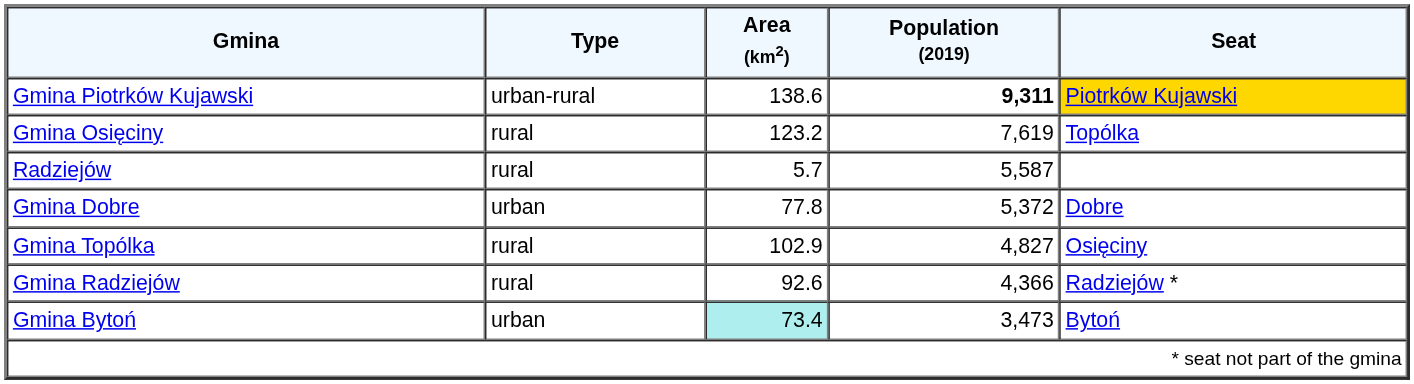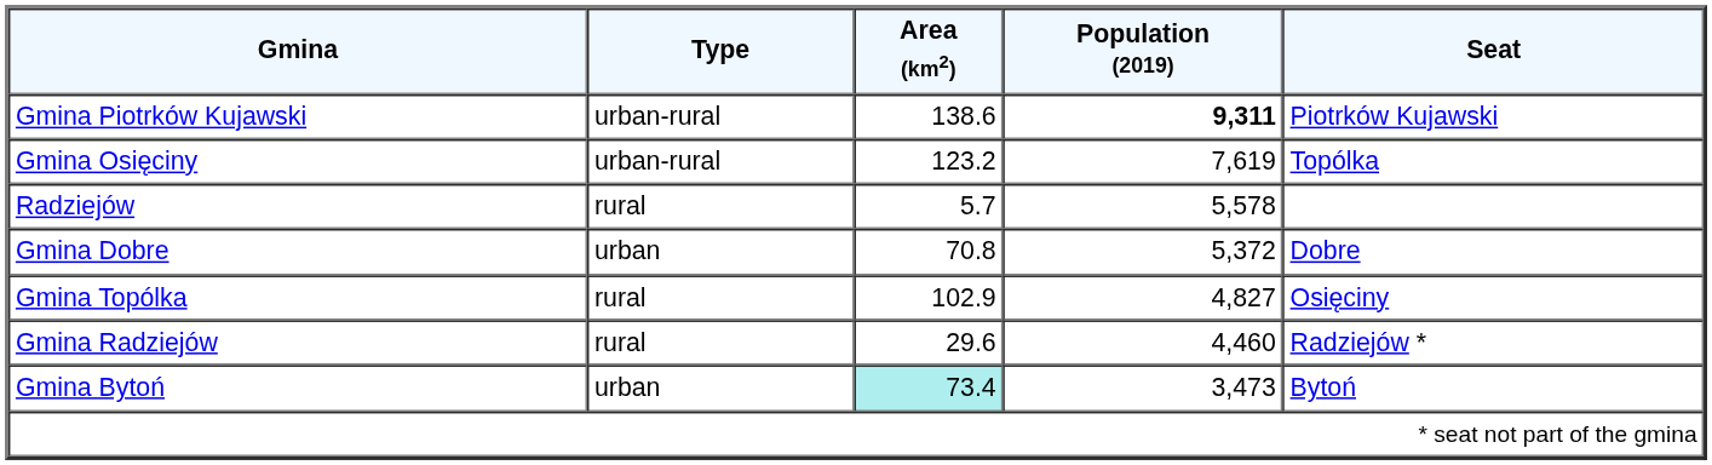 <table width="60%" border="2" cellpadding="3" cellspacing="0" style="font-size:90%;line-height:120%;">
 <tr bgcolor="F0F8FF">
 <td style="text-align:center;"><strong>Gmina</strong></td>
 <td style="text-align:center;"><strong>Type</strong></td>
 <td style="text-align:center;"><strong>Area<br><small>(km<sup>2</sup>)</small></strong></td>
 <td style="text-align:center;"><strong>Population<br><small>(2019)</small></strong></td>
 <td style="text-align:center;"><strong>Seat</strong></td>
 </tr>
 <tr>
 <td><a href='#'>Gmina Piotrków Kujawski</a></td>
 <td>urban-rural</td>
 <td style="text-align:right;">138.6</td>
 <td style="text-align:right;"><strong>9,311</strong></td>
-<td style="background: gold;"><a href='#'>Piotrków Kujawski</a></td>
+<td><a href='#'>Piotrków Kujawski</a></td>
 </tr>
 <tr>
 <td><a href='#'>Gmina Osięciny</a></td>
-<td>rural</td>
+<td>urban-rural</td>
 <td style="text-align:right;">123.2</td>
 <td style="text-align:right;">7,619</td>
 <td><a href='#'>Topólka</a></td>
 </tr>
 <tr>
 <td><a href='#'>Radziejów</a></td>
 <td>rural</td>
 <td style="text-align:right;">5.7</td>
-<td style="text-align:right;">5,587</td>
+<td style="text-align:right;">5,578</td>
 <td> </td>
 </tr>
 <tr>
 <td><a href='#'>Gmina Dobre</a></td>
 <td>urban</td>
-<td style="text-align:right;">77.8</td>
+<td style="text-align:right;">70.8</td>
 <td style="text-align:right;">5,372</td>
 <td><a href='#'>Dobre</a></td>
 </tr>
 <tr>
 <td><a href='#'>Gmina Topólka</a></td>
 <td>rural</td>
 <td style="text-align:right;">102.9</td>
 <td style="text-align:right;">4,827</td>
 <td><a href='#'>Osięciny</a></td>
 </tr>
 <tr>
 <td><a href='#'>Gmina Radziejów</a></td>
 <td>rural</td>
-<td style="text-align:right;">92.6</td>
-<td style="text-align:right;">4,366</td>
+<td style="text-align:right;">29.6</td>
+<td style="text-align:right;">4,460</td>
 <td><a href='#'>Radziejów</a> *</td>
 </tr>
 <tr>
 <td><a href='#'>Gmina Bytoń</a></td>
 <td>urban</td>
 <td style="background: paleturquoise; text-align:right;">73.4</td>
 <td style="text-align:right;">3,473</td>
 <td><a href='#'>Bytoń</a></td>
 </tr>
 <tr>
 <td colspan=5 style="text-align:right;font-size:90%">* seat not part of the gmina</td>
 </tr>
 <tr>
 </tr>
 </table>
